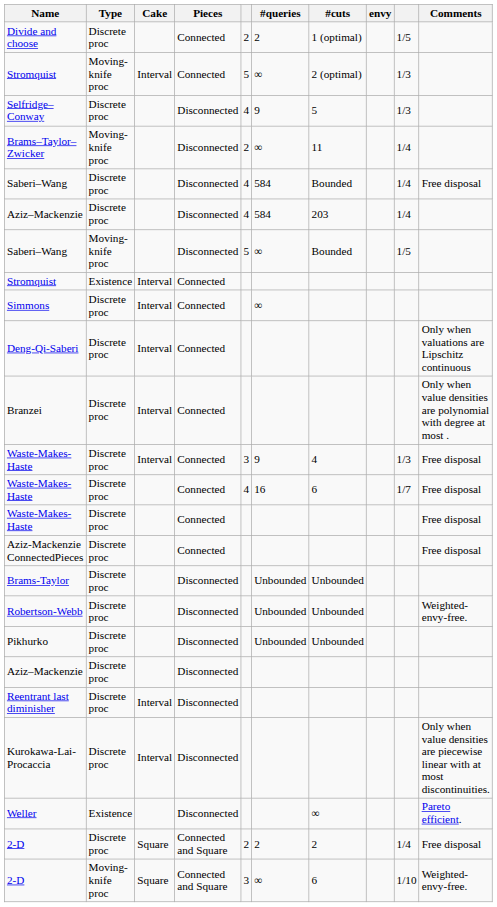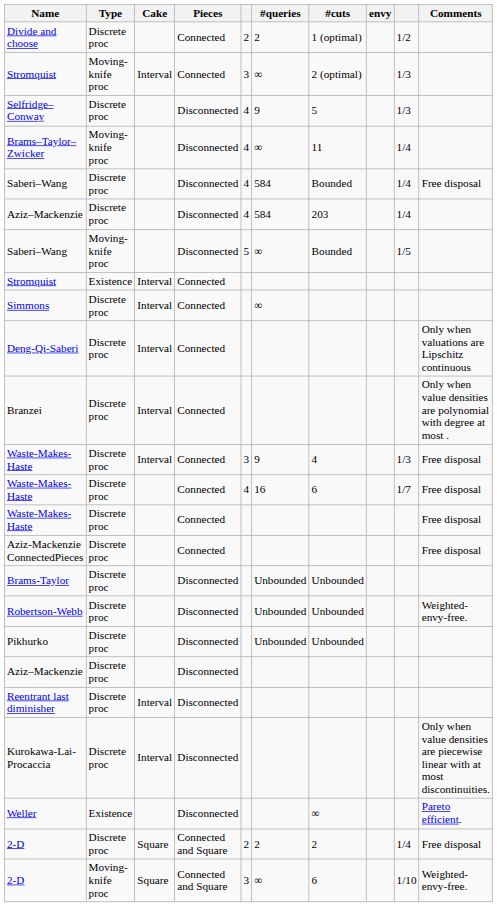 <table class="wikitable sortable">
 <tr>
 <th>Name</th>
 <th>Type</th>
 <th>Cake</th>
 <th>Pieces</th>
 <th></th>
 <th>#queries</th>
 <th>#cuts</th>
 <th>envy</th>
 <th></th>
 <th>Comments</th>
 </tr>
 <tr>
 <td><a href='#'>Divide and choose</a></td>
 <td>Discrete proc</td>
 <td></td>
 <td>Connected</td>
 <td>2</td>
 <td>2</td>
 <td>1 (optimal)</td>
 <td></td>
-<td>1/5</td>
+<td>1/2</td>
 <td></td>
 </tr>
 <tr>
 <td><a href='#'>Stromquist</a></td>
 <td>Moving-knife proc</td>
 <td>Interval</td>
 <td>Connected</td>
-<td>5</td>
+<td>3</td>
 <td>∞</td>
 <td>2 (optimal)</td>
 <td></td>
 <td>1/3</td>
 <td></td>
 </tr>
 <tr>
 <td><a href='#'>Selfridge–Conway</a></td>
 <td>Discrete proc</td>
 <td></td>
 <td>Disconnected</td>
 <td>4</td>
 <td>9</td>
 <td>5</td>
 <td></td>
 <td>1/3</td>
 <td></td>
 </tr>
 <tr>
 <td><a href='#'>Brams–Taylor–Zwicker</a></td>
 <td>Moving-knife proc</td>
 <td></td>
 <td>Disconnected</td>
-<td>2</td>
+<td>4</td>
 <td>∞</td>
 <td>11</td>
 <td></td>
 <td>1/4</td>
 <td></td>
 </tr>
 <tr>
 <td>Saberi–Wang</td>
 <td>Discrete proc</td>
 <td></td>
 <td>Disconnected</td>
 <td>4</td>
 <td>584</td>
 <td>Bounded</td>
 <td></td>
 <td>1/4</td>
 <td>Free disposal</td>
 </tr>
 <tr>
 <td>Aziz–Mackenzie</td>
 <td>Discrete proc</td>
 <td></td>
 <td>Disconnected</td>
 <td>4</td>
 <td>584</td>
 <td>203</td>
 <td></td>
 <td>1/4</td>
 <td></td>
 </tr>
 <tr>
 <td>Saberi–Wang</td>
 <td>Moving-knife proc</td>
 <td></td>
 <td>Disconnected</td>
 <td>5</td>
 <td>∞</td>
 <td>Bounded</td>
 <td></td>
 <td>1/5</td>
 <td></td>
 </tr>
 <tr>
 <td><a href='#'>Stromquist</a></td>
 <td>Existence</td>
 <td>Interval</td>
 <td>Connected</td>
 <td></td>
 <td></td>
 <td></td>
 <td></td>
 <td></td>
 <td></td>
 </tr>
 <tr>
 <td><a href='#'>Simmons</a></td>
 <td>Discrete proc</td>
 <td>Interval</td>
 <td>Connected</td>
 <td></td>
 <td>∞</td>
 <td></td>
 <td></td>
 <td></td>
 <td></td>
 </tr>
 <tr>
 <td><a href='#'>Deng-Qi-Saberi</a></td>
 <td>Discrete proc</td>
 <td>Interval</td>
 <td>Connected</td>
 <td></td>
 <td></td>
 <td></td>
 <td></td>
 <td></td>
 <td>Only when valuations are Lipschitz continuous</td>
 </tr>
 <tr>
 <td>Branzei</td>
 <td>Discrete proc</td>
 <td>Interval</td>
 <td>Connected</td>
 <td></td>
 <td></td>
 <td></td>
 <td></td>
 <td></td>
 <td>Only when value densities are polynomial with degree at most .</td>
 </tr>
 <tr>
 <td><a href='#'>Waste-Makes-Haste</a></td>
 <td>Discrete proc</td>
 <td>Interval</td>
 <td>Connected</td>
 <td>3</td>
 <td>9</td>
 <td>4</td>
 <td></td>
 <td>1/3</td>
 <td>Free disposal</td>
 </tr>
 <tr>
 <td><a href='#'>Waste-Makes-Haste</a></td>
 <td>Discrete proc</td>
 <td></td>
 <td>Connected</td>
 <td>4</td>
 <td>16</td>
 <td>6</td>
 <td></td>
 <td>1/7</td>
 <td>Free disposal</td>
 </tr>
 <tr>
 <td><a href='#'>Waste-Makes-Haste</a></td>
 <td>Discrete proc</td>
 <td></td>
 <td>Connected</td>
 <td></td>
 <td></td>
 <td></td>
 <td></td>
 <td></td>
 <td>Free disposal</td>
 </tr>
 <tr>
 <td>Aziz-Mackenzie ConnectedPieces </td>
 <td>Discrete proc</td>
 <td></td>
 <td>Connected</td>
 <td></td>
 <td></td>
 <td></td>
 <td></td>
 <td></td>
 <td>Free disposal</td>
 </tr>
 <tr>
 <td><a href='#'>Brams-Taylor</a></td>
 <td>Discrete proc</td>
 <td></td>
 <td>Disconnected</td>
 <td></td>
 <td>Unbounded</td>
 <td>Unbounded</td>
 <td></td>
 <td></td>
 <td></td>
 </tr>
 <tr>
 <td><a href='#'>Robertson-Webb</a></td>
 <td>Discrete proc</td>
 <td></td>
 <td>Disconnected</td>
 <td></td>
 <td>Unbounded</td>
 <td>Unbounded</td>
 <td></td>
 <td></td>
 <td>Weighted-envy-free.</td>
 </tr>
 <tr>
 <td>Pikhurko</td>
 <td>Discrete proc</td>
 <td></td>
 <td>Disconnected</td>
 <td></td>
 <td>Unbounded</td>
 <td>Unbounded</td>
 <td></td>
 <td></td>
 <td></td>
 </tr>
 <tr>
 <td>Aziz–Mackenzie</td>
 <td>Discrete proc</td>
 <td></td>
 <td>Disconnected</td>
 <td></td>
 <td></td>
 <td></td>
 <td></td>
 <td></td>
 <td></td>
 </tr>
 <tr>
 <td><a href='#'>Reentrant last diminisher</a></td>
 <td>Discrete proc</td>
 <td>Interval</td>
 <td>Disconnected</td>
 <td></td>
 <td></td>
 <td></td>
 <td></td>
 <td></td>
 <td></td>
 </tr>
 <tr>
 <td>Kurokawa-Lai-Procaccia</td>
 <td>Discrete proc</td>
 <td>Interval</td>
 <td>Disconnected</td>
 <td></td>
 <td></td>
 <td></td>
 <td></td>
 <td></td>
 <td>Only when value densities are piecewise linear with at most  discontinuities.</td>
 </tr>
 <tr>
 <td><a href='#'>Weller</a></td>
 <td>Existence</td>
 <td></td>
 <td>Disconnected</td>
 <td></td>
 <td></td>
 <td>∞</td>
 <td></td>
 <td></td>
 <td><a href='#'>Pareto efficient</a>.</td>
 </tr>
 <tr>
 <td><a href='#'>2-D</a></td>
 <td>Discrete proc</td>
 <td>Square</td>
 <td>Connected and Square</td>
 <td>2</td>
 <td>2</td>
 <td>2</td>
 <td></td>
 <td>1/4</td>
 <td>Free disposal</td>
 </tr>
 <tr>
 <td><a href='#'>2-D</a></td>
 <td>Moving-knife proc</td>
 <td>Square</td>
 <td>Connected and Square</td>
 <td>3</td>
 <td>∞</td>
 <td>6</td>
 <td></td>
 <td>1/10</td>
 <td>Weighted-envy-free.</td>
 </tr>
 </table>
